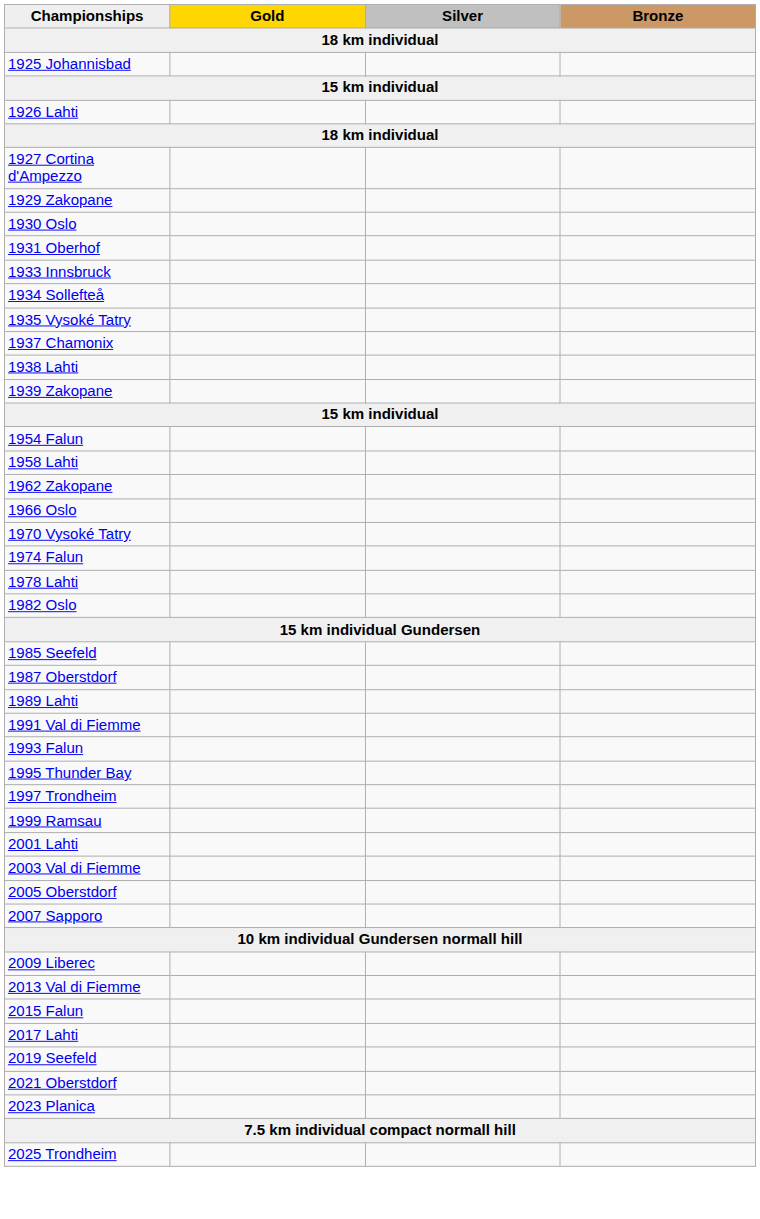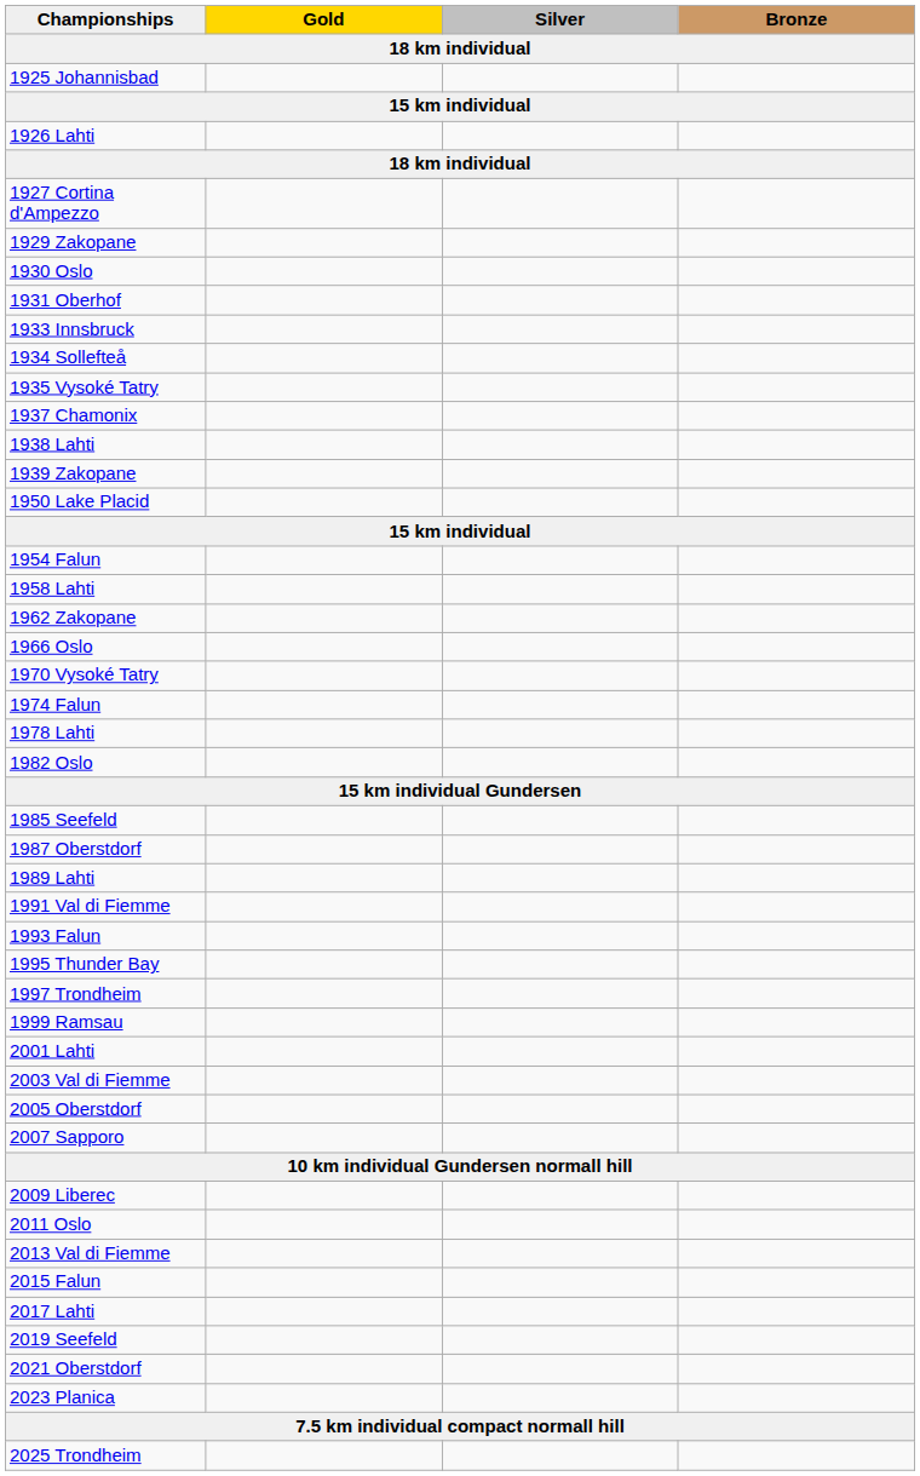 <table class="wikitable sortable" style="width:800px;">
 <tr>
 <th style="width:22%; background:#efefef;">Championships</th>
 <th style="width:26%; background:gold">Gold</th>
 <th style="width:26%; background:silver">Silver</th>
 <th style="width:26%; background:#CC9966">Bronze</th>
 </tr>
 <tr>
 <td colspan=4 align=center bgcolor=F0F0F0><strong>18 km individual</strong></td>
 </tr>
 <tr>
 <td><a href='#'>1925 Johannisbad</a></td>
 <td></td>
 <td></td>
 <td></td>
 </tr>
 <tr>
 <td colspan=4 align=center bgcolor=F0F0F0><strong>15 km individual</strong></td>
 </tr>
 <tr>
 <td><a href='#'>1926 Lahti</a></td>
 <td></td>
 <td></td>
 <td></td>
 </tr>
 <tr>
 <td colspan=4 align=center bgcolor=F0F0F0><strong>18 km individual</strong></td>
 </tr>
 <tr>
 <td><a href='#'>1927 Cortina d'Ampezzo</a></td>
 <td></td>
 <td></td>
 <td></td>
 </tr>
 <tr>
 <td><a href='#'>1929 Zakopane</a></td>
 <td></td>
 <td></td>
 <td></td>
 </tr>
 <tr>
 <td><a href='#'>1930 Oslo</a></td>
 <td></td>
 <td></td>
 <td></td>
 </tr>
 <tr>
 <td><a href='#'>1931 Oberhof</a></td>
 <td></td>
 <td></td>
 <td></td>
 </tr>
 <tr>
 <td><a href='#'>1933 Innsbruck</a></td>
 <td></td>
 <td></td>
 <td></td>
 </tr>
 <tr>
 <td><a href='#'>1934 Sollefteå</a></td>
 <td></td>
 <td></td>
 <td></td>
 </tr>
 <tr>
 <td><a href='#'>1935 Vysoké Tatry</a></td>
 <td></td>
 <td></td>
 <td></td>
 </tr>
 <tr>
 <td><a href='#'>1937 Chamonix</a></td>
 <td></td>
 <td></td>
 <td></td>
 </tr>
 <tr>
 <td><a href='#'>1938 Lahti</a></td>
 <td></td>
 <td></td>
 <td></td>
 </tr>
 <tr>
 <td><a href='#'>1939 Zakopane</a></td>
+<td></td>
+<td></td>
+<td></td>
+</tr>
+<tr>
+<td><a href='#'>1950 Lake Placid</a></td>
 <td></td>
 <td></td>
 <td></td>
 </tr>
 <tr>
 <td colspan=4 align=center bgcolor=F0F0F0><strong>15 km individual</strong></td>
 </tr>
 <tr>
 <td><a href='#'>1954 Falun</a></td>
 <td></td>
 <td></td>
 <td></td>
 </tr>
 <tr>
 <td><a href='#'>1958 Lahti</a></td>
 <td></td>
 <td></td>
 <td></td>
 </tr>
 <tr>
 <td><a href='#'>1962 Zakopane</a></td>
 <td></td>
 <td></td>
 <td></td>
 </tr>
 <tr>
 <td><a href='#'>1966 Oslo</a></td>
 <td></td>
 <td></td>
 <td></td>
 </tr>
 <tr>
 <td><a href='#'>1970 Vysoké Tatry</a></td>
 <td></td>
 <td></td>
 <td></td>
 </tr>
 <tr>
 <td><a href='#'>1974 Falun</a></td>
 <td></td>
 <td></td>
 <td></td>
 </tr>
 <tr>
 <td><a href='#'>1978 Lahti</a></td>
 <td></td>
 <td></td>
 <td></td>
 </tr>
 <tr>
 <td><a href='#'>1982 Oslo</a></td>
 <td></td>
 <td></td>
 <td></td>
 </tr>
 <tr>
 <td colspan=4 align=center bgcolor=F0F0F0><strong>15 km individual Gundersen</strong></td>
 </tr>
 <tr>
 <td><a href='#'>1985 Seefeld</a></td>
 <td></td>
 <td></td>
 <td></td>
 </tr>
 <tr>
 <td><a href='#'>1987 Oberstdorf</a></td>
 <td></td>
 <td></td>
 <td></td>
 </tr>
 <tr>
 <td><a href='#'>1989 Lahti</a></td>
 <td></td>
 <td></td>
 <td></td>
 </tr>
 <tr>
 <td><a href='#'>1991 Val di Fiemme</a></td>
 <td></td>
 <td></td>
 <td></td>
 </tr>
 <tr>
 <td><a href='#'>1993 Falun</a></td>
 <td></td>
 <td></td>
 <td></td>
 </tr>
 <tr>
 <td><a href='#'>1995 Thunder Bay</a></td>
 <td></td>
 <td></td>
 <td></td>
 </tr>
 <tr>
 <td><a href='#'>1997 Trondheim</a></td>
 <td></td>
 <td></td>
 <td></td>
 </tr>
 <tr>
 <td><a href='#'>1999 Ramsau</a></td>
 <td></td>
 <td></td>
 <td></td>
 </tr>
 <tr>
 <td><a href='#'>2001 Lahti</a></td>
 <td></td>
 <td></td>
 <td></td>
 </tr>
 <tr>
 <td><a href='#'>2003 Val di Fiemme</a></td>
 <td></td>
 <td></td>
 <td></td>
 </tr>
 <tr>
 <td><a href='#'>2005 Oberstdorf</a></td>
 <td></td>
 <td></td>
 <td></td>
 </tr>
 <tr>
 <td><a href='#'>2007 Sapporo</a></td>
 <td></td>
 <td></td>
 <td></td>
 </tr>
 <tr>
 <td colspan=4 align=center bgcolor=F0F0F0><strong>10 km individual Gundersen normall hill</strong></td>
 </tr>
 <tr>
 <td><a href='#'>2009 Liberec</a></td>
 <td></td>
 <td></td>
 <td></td>
 </tr>
 <tr>
+<td><a href='#'>2011 Oslo</a></td>
+<td></td>
+<td></td>
+<td></td>
+</tr>
+<tr>
 <td><a href='#'>2013 Val di Fiemme</a></td>
 <td></td>
 <td></td>
 <td></td>
 </tr>
 <tr>
 <td><a href='#'>2015 Falun</a></td>
 <td></td>
 <td></td>
 <td></td>
 </tr>
 <tr>
 <td><a href='#'>2017 Lahti</a></td>
 <td></td>
 <td></td>
 <td></td>
 </tr>
 <tr>
 <td><a href='#'>2019 Seefeld</a></td>
 <td></td>
 <td></td>
 <td></td>
 </tr>
 <tr>
 <td><a href='#'>2021 Oberstdorf</a></td>
 <td></td>
 <td></td>
 <td></td>
 </tr>
 <tr>
 <td><a href='#'>2023 Planica</a></td>
 <td></td>
 <td></td>
 <td></td>
 </tr>
 <tr>
 <td colspan=4 align=center bgcolor=F0F0F0><strong>7.5 km individual compact normall hill</strong></td>
 </tr>
 <tr>
 <td><a href='#'>2025 Trondheim</a></td>
 <td></td>
 <td></td>
 <td></td>
 </tr>
 </table>
